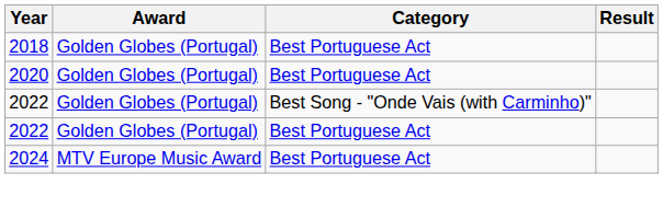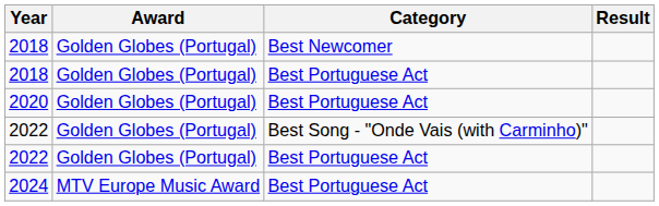 <table class="wikitable">
 <tr>
 <th>Year</th>
 <th>Award</th>
 <th>Category</th>
 <th>Result</th>
+</tr>
+<tr>
+<td><a href='#'>2018</a></td>
+<td><a href='#'>Golden Globes (Portugal)</a></td>
+<td><a href='#'>Best Newcomer</a></td>
+<td></td>
 </tr>
 <tr>
 <td><a href='#'>2018</a></td>
 <td><a href='#'>Golden Globes (Portugal)</a></td>
 <td><a href='#'>Best Portuguese Act</a></td>
 <td></td>
 </tr>
 <tr>
 <td><a href='#'>2020</a></td>
 <td><a href='#'>Golden Globes (Portugal)</a></td>
 <td><a href='#'>Best Portuguese Act</a></td>
 <td></td>
 </tr>
 <tr>
 <td>2022</td>
 <td><a href='#'>Golden Globes (Portugal)</a></td>
 <td>Best Song - "Onde Vais (with <a href='#'>Carminho</a>)"</td>
 <td></td>
 </tr>
 <tr>
 <td><a href='#'>2022</a></td>
 <td><a href='#'>Golden Globes (Portugal)</a></td>
 <td><a href='#'>Best Portuguese Act</a></td>
 <td></td>
 </tr>
 <tr>
 <td><a href='#'>2024</a></td>
 <td><a href='#'>MTV Europe Music Award</a></td>
 <td><a href='#'>Best Portuguese Act</a></td>
 <td></td>
 </tr>
 </table>
